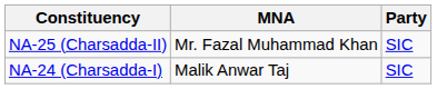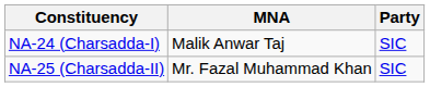 <table class="wikitable">
 <tr>
 <th>Constituency</th>
 <th>MNA</th>
 <th>Party</th>
 </tr>
 <tr>
+<td><a href='#'>NA-24 (Charsadda-I)</a></td>
+<td>Malik Anwar Taj</td>
+<td><a href='#'>SIC</a></td>
+</tr>
+<tr>
 <td><a href='#'>NA-25 (Charsadda-II)</a></td>
 <td>Mr. Fazal Muhammad Khan</td>
 <td><a href='#'>SIC</a></td>
 </tr>
-<tr>
-<td><a href='#'>NA-24 (Charsadda-I)</a></td>
-<td>Malik Anwar Taj</td>
-<td><a href='#'>SIC</a></td>
-</tr>
 </table>
